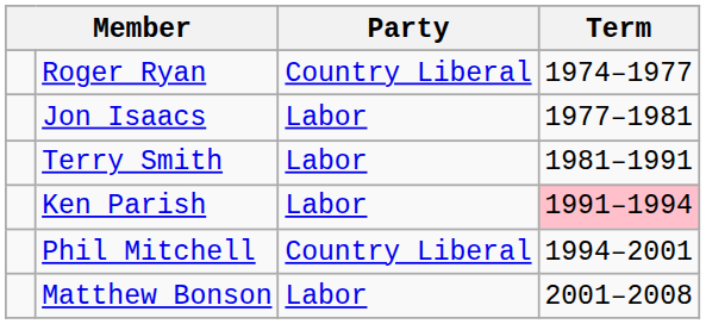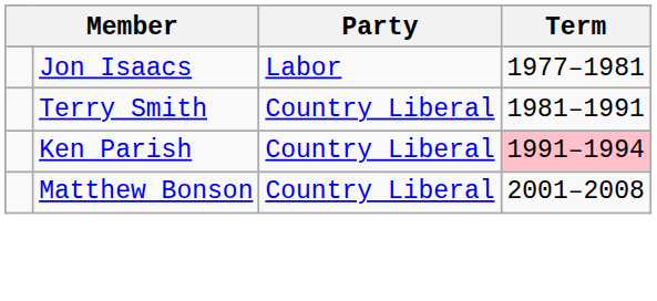 <table class="wikitable">
 <tr>
 <th colspan="2">Member</th>
 <th>Party</th>
 <th>Term</th>
-</tr>
-<tr>
-<td> </td>
-<td><a href='#'>Roger Ryan</a></td>
-<td><a href='#'>Country Liberal</a></td>
-<td>1974–1977</td>
 </tr>
 <tr>
 <td> </td>
 <td><a href='#'>Jon Isaacs</a></td>
 <td><a href='#'>Labor</a></td>
 <td>1977–1981</td>
 </tr>
 <tr>
 <td> </td>
 <td><a href='#'>Terry Smith</a></td>
-<td><a href='#'>Labor</a></td>
+<td><a href='#'>Country Liberal</a></td>
 <td>1981–1991</td>
 </tr>
 <tr>
 <td> </td>
 <td><a href='#'>Ken Parish</a></td>
-<td><a href='#'>Labor</a></td>
+<td><a href='#'>Country Liberal</a></td>
 <td style="background: pink;">1991–1994</td>
 </tr>
 <tr>
 <td> </td>
-<td><a href='#'>Phil Mitchell</a></td>
+<td><a href='#'>Matthew Bonson</a></td>
 <td><a href='#'>Country Liberal</a></td>
-<td>1994–2001</td>
-</tr>
-<tr>
-<td> </td>
-<td><a href='#'>Matthew Bonson</a></td>
-<td><a href='#'>Labor</a></td>
 <td>2001–2008</td>
 </tr>
 </table>
